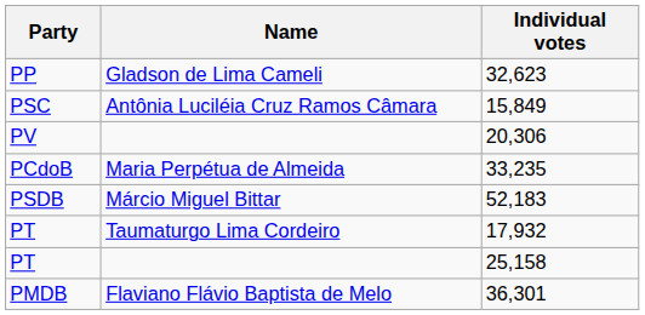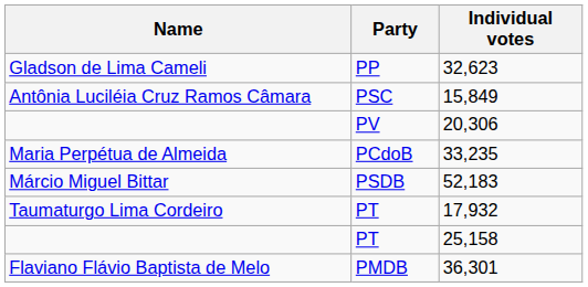 <table class="wikitable sortable">
 <tr>
+<th style="width:300px;">Name</th>
 <th style="width:70px;">Party</th>
-<th style="width:300px;">Name</th>
 <th style="width:120px;">Individual votes</th>
 </tr>
 <tr>
+<td><a href='#'>Gladson de Lima Cameli</a></td>
 <td><a href='#'>PP</a></td>
-<td><a href='#'>Gladson de Lima Cameli</a></td>
 <td>32,623</td>
 </tr>
 <tr>
+<td><a href='#'>Antônia Luciléia Cruz Ramos Câmara</a></td>
 <td><a href='#'>PSC</a></td>
-<td><a href='#'>Antônia Luciléia Cruz Ramos Câmara</a></td>
 <td>15,849</td>
 </tr>
 <tr>
+<td></td>
 <td><a href='#'>PV</a></td>
-<td></td>
 <td>20,306</td>
 </tr>
 <tr>
+<td><a href='#'>Maria Perpétua de Almeida</a></td>
 <td><a href='#'>PCdoB</a></td>
-<td><a href='#'>Maria Perpétua de Almeida</a></td>
 <td>33,235</td>
 </tr>
 <tr>
+<td><a href='#'>Márcio Miguel Bittar</a></td>
 <td><a href='#'>PSDB</a></td>
-<td><a href='#'>Márcio Miguel Bittar</a></td>
 <td>52,183</td>
 </tr>
 <tr>
+<td><a href='#'>Taumaturgo Lima Cordeiro</a></td>
 <td><a href='#'>PT</a></td>
-<td><a href='#'>Taumaturgo Lima Cordeiro</a></td>
 <td>17,932</td>
 </tr>
 <tr>
+<td></td>
 <td><a href='#'>PT</a></td>
-<td></td>
 <td>25,158</td>
 </tr>
 <tr>
+<td><a href='#'>Flaviano Flávio Baptista de Melo</a></td>
 <td><a href='#'>PMDB</a></td>
-<td><a href='#'>Flaviano Flávio Baptista de Melo</a></td>
 <td>36,301</td>
 </tr>
 </table>
